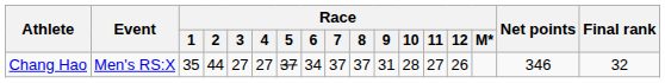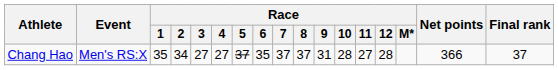 <table class="wikitable" style="font-size:90%">
 <tr>
 <th rowspan="2">Athlete</th>
 <th rowspan="2">Event</th>
 <th colspan=13>Race</th>
 <th rowspan=2>Net points</th>
 <th rowspan=2>Final rank</th>
 </tr>
 <tr style="font-size:95%">
 <th>1</th>
 <th>2</th>
 <th>3</th>
 <th>4</th>
 <th>5</th>
 <th>6</th>
 <th>7</th>
 <th>8</th>
 <th>9</th>
 <th>10</th>
 <th>11</th>
 <th>12</th>
 <th>M*</th>
 </tr>
 <tr align=center>
 <td align=left><a href='#'>Chang Hao</a></td>
 <td align=left><a href='#'>Men's RS:X</a></td>
 <td>35</td>
-<td>44</td>
+<td>34</td>
 <td>27</td>
 <td>27</td>
 <td><s>37</s><br></td>
-<td>34</td>
+<td>35</td>
 <td>37</td>
 <td>37<br></td>
 <td>31</td>
 <td>28</td>
 <td>27</td>
-<td>26</td>
+<td>28</td>
 <td></td>
-<td>346</td>
-<td>32</td>
+<td>366</td>
+<td>37</td>
 </tr>
 </table>
